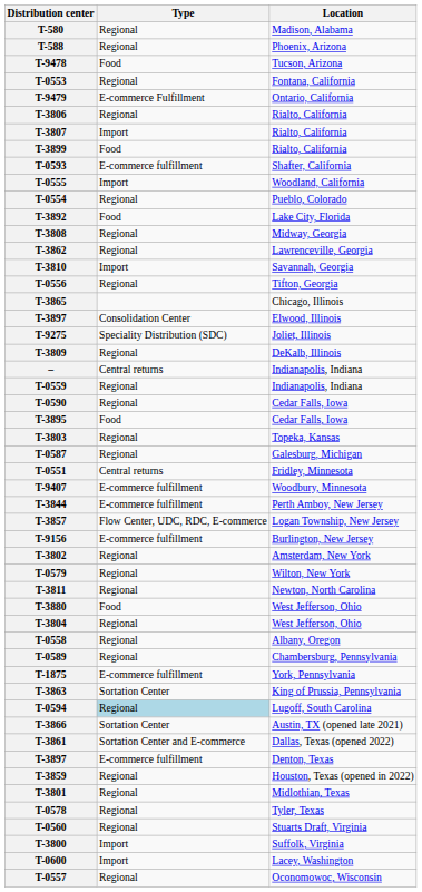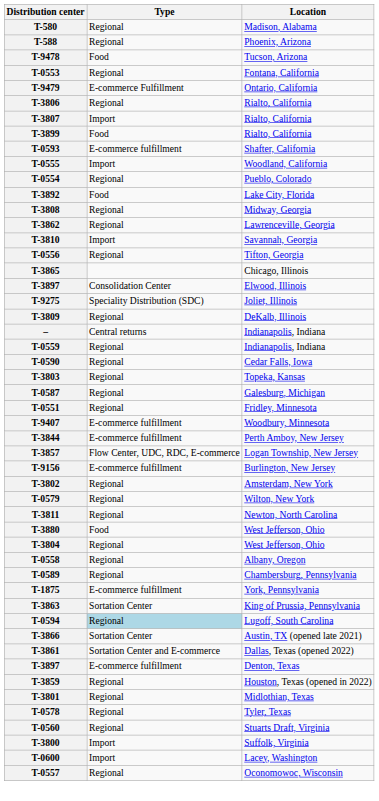 <table class="wikitable">
 <tr>
 <th>Distribution center</th>
 <th style=max-width:8em;>Type</th>
 <th style=max-width:8em;>Location</th>
 </tr>
 <tr>
 <th>T-580</th>
 <td>Regional</td>
 <td><a href='#'>Madison, Alabama</a></td>
 </tr>
 <tr>
 <th>T-588</th>
 <td>Regional</td>
 <td><a href='#'>Phoenix, Arizona</a></td>
 </tr>
 <tr>
 <th>T-9478</th>
 <td>Food</td>
 <td><a href='#'>Tucson, Arizona</a></td>
 </tr>
 <tr>
 <th>T-0553</th>
 <td>Regional</td>
 <td><a href='#'>Fontana, California</a></td>
 </tr>
 <tr>
 <th>T-9479</th>
 <td>E-commerce Fulfillment</td>
 <td><a href='#'>Ontario, California</a></td>
 </tr>
 <tr>
 <th>T-3806</th>
 <td>Regional</td>
 <td><a href='#'>Rialto, California</a></td>
 </tr>
 <tr>
 <th>T-3807</th>
 <td>Import</td>
 <td><a href='#'>Rialto, California</a></td>
 </tr>
 <tr>
 <th>T-3899</th>
 <td>Food</td>
 <td><a href='#'>Rialto, California</a></td>
 </tr>
 <tr>
 <th>T-0593</th>
 <td>E-commerce fulfillment</td>
 <td><a href='#'>Shafter, California</a></td>
 </tr>
 <tr>
 <th>T-0555</th>
 <td>Import</td>
 <td><a href='#'>Woodland, California</a></td>
 </tr>
 <tr>
 <th>T-0554</th>
 <td>Regional</td>
 <td><a href='#'>Pueblo, Colorado</a></td>
 </tr>
 <tr>
 <th>T-3892</th>
 <td>Food</td>
 <td><a href='#'>Lake City, Florida</a></td>
 </tr>
 <tr>
 <th>T-3808</th>
 <td>Regional</td>
 <td><a href='#'>Midway, Georgia</a></td>
 </tr>
 <tr>
 <th>T-3862</th>
 <td>Regional</td>
 <td><a href='#'>Lawrenceville, Georgia</a></td>
 </tr>
 <tr>
 <th>T-3810</th>
 <td>Import</td>
 <td><a href='#'>Savannah, Georgia</a></td>
 </tr>
 <tr>
 <th>T-0556</th>
 <td>Regional</td>
 <td><a href='#'>Tifton, Georgia</a></td>
 </tr>
 <tr>
 <th>T-3865</th>
 <td></td>
 <td>Chicago, Illinois</td>
 </tr>
 <tr>
 <th>T-3897</th>
 <td>Consolidation Center</td>
 <td><a href='#'>Elwood, Illinois</a></td>
 </tr>
 <tr>
 <th>T-9275</th>
 <td>Speciality Distribution (SDC)</td>
 <td><a href='#'>Joliet, Illinois</a></td>
 </tr>
 <tr>
 <th>T-3809</th>
 <td>Regional</td>
 <td><a href='#'>DeKalb, Illinois</a></td>
 </tr>
 <tr>
 <th>–</th>
 <td>Central returns</td>
 <td><a href='#'>Indianapolis</a>, Indiana</td>
 </tr>
 <tr>
 <th>T-0559</th>
 <td>Regional</td>
 <td><a href='#'>Indianapolis</a>, Indiana</td>
 </tr>
 <tr>
 <th>T-0590</th>
 <td>Regional</td>
 <td><a href='#'>Cedar Falls, Iowa</a></td>
 </tr>
 <tr>
-<th>T-3895</th>
-<td>Food</td>
-<td><a href='#'>Cedar Falls, Iowa</a></td>
-</tr>
-<tr>
 <th>T-3803</th>
 <td>Regional</td>
 <td><a href='#'>Topeka, Kansas</a></td>
 </tr>
 <tr>
 <th>T-0587</th>
 <td>Regional</td>
 <td><a href='#'>Galesburg, Michigan</a></td>
 </tr>
 <tr>
 <th>T-0551</th>
-<td>Central returns</td>
+<td>Regional</td>
 <td><a href='#'>Fridley, Minnesota</a></td>
 </tr>
 <tr>
 <th>T-9407</th>
 <td>E-commerce fulfillment</td>
 <td><a href='#'>Woodbury, Minnesota</a></td>
 </tr>
 <tr>
 <th>T-3844</th>
 <td>E-commerce fulfillment</td>
 <td><a href='#'>Perth Amboy, New Jersey</a></td>
 </tr>
 <tr>
 <th>T-3857</th>
 <td>Flow Center, UDC, RDC, E-commerce</td>
 <td><a href='#'>Logan Township, New Jersey</a></td>
 </tr>
 <tr>
 <th>T-9156</th>
 <td>E-commerce fulfillment</td>
 <td><a href='#'>Burlington, New Jersey</a></td>
 </tr>
 <tr>
 <th>T-3802</th>
 <td>Regional</td>
 <td><a href='#'>Amsterdam, New York</a></td>
 </tr>
 <tr>
 <th>T-0579</th>
 <td>Regional</td>
 <td><a href='#'>Wilton, New York</a></td>
 </tr>
 <tr>
 <th>T-3811</th>
 <td>Regional</td>
 <td><a href='#'>Newton, North Carolina</a></td>
 </tr>
 <tr>
 <th>T-3880</th>
 <td>Food</td>
 <td><a href='#'>West Jefferson, Ohio</a></td>
 </tr>
 <tr>
 <th>T-3804</th>
 <td>Regional</td>
 <td><a href='#'>West Jefferson, Ohio</a></td>
 </tr>
 <tr>
 <th>T-0558</th>
 <td>Regional</td>
 <td><a href='#'>Albany, Oregon</a></td>
 </tr>
 <tr>
 <th>T-0589</th>
 <td>Regional</td>
 <td><a href='#'>Chambersburg, Pennsylvania</a></td>
 </tr>
 <tr>
 <th>T-1875</th>
 <td>E-commerce fulfillment</td>
 <td><a href='#'>York, Pennsylvania</a></td>
 </tr>
 <tr>
 <th>T-3863</th>
 <td>Sortation Center</td>
 <td><a href='#'>King of Prussia, Pennsylvania</a></td>
 </tr>
 <tr>
 <th>T-0594</th>
 <td style="background: lightblue;">Regional</td>
 <td><a href='#'>Lugoff, South Carolina</a></td>
 </tr>
 <tr>
 <th>T-3866</th>
 <td>Sortation Center</td>
 <td><a href='#'>Austin, TX</a> (opened late 2021)</td>
 </tr>
 <tr>
 <th>T-3861</th>
 <td>Sortation Center and E-commerce</td>
 <td><a href='#'>Dallas</a>, Texas (opened 2022)</td>
 </tr>
 <tr>
 <th>T-3897</th>
 <td>E-commerce fulfillment</td>
 <td><a href='#'>Denton, Texas</a></td>
 </tr>
 <tr>
 <th>T-3859</th>
 <td>Regional</td>
 <td><a href='#'>Houston</a>, Texas (opened in 2022)</td>
 </tr>
 <tr>
 <th>T-3801</th>
 <td>Regional</td>
 <td><a href='#'>Midlothian, Texas</a></td>
 </tr>
 <tr>
 <th>T-0578</th>
 <td>Regional</td>
 <td><a href='#'>Tyler, Texas</a></td>
 </tr>
 <tr>
 <th>T-0560</th>
 <td>Regional</td>
 <td><a href='#'>Stuarts Draft, Virginia</a></td>
 </tr>
 <tr>
 <th>T-3800</th>
 <td>Import</td>
 <td><a href='#'>Suffolk, Virginia</a></td>
 </tr>
 <tr>
 <th>T-0600</th>
 <td>Import</td>
 <td><a href='#'>Lacey, Washington</a></td>
 </tr>
 <tr>
 <th>T-0557</th>
 <td>Regional</td>
 <td><a href='#'>Oconomowoc, Wisconsin</a></td>
 </tr>
 </table>
